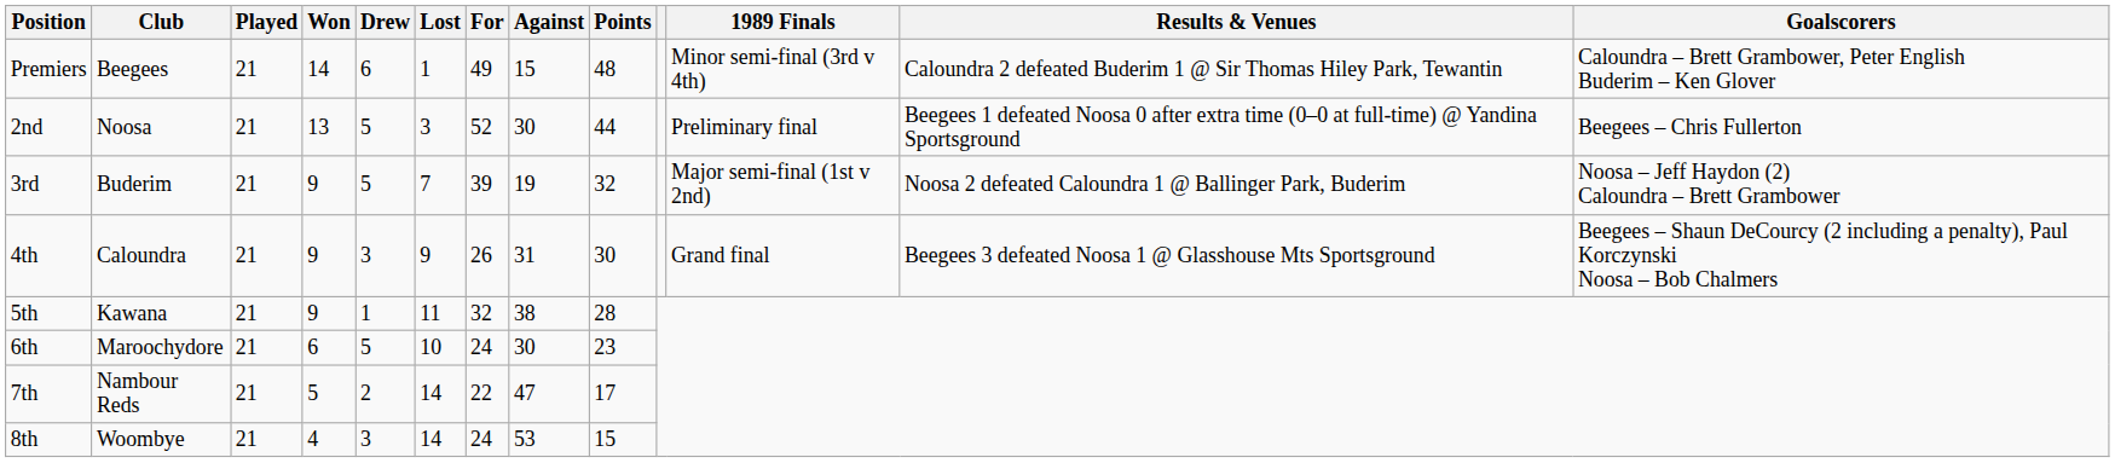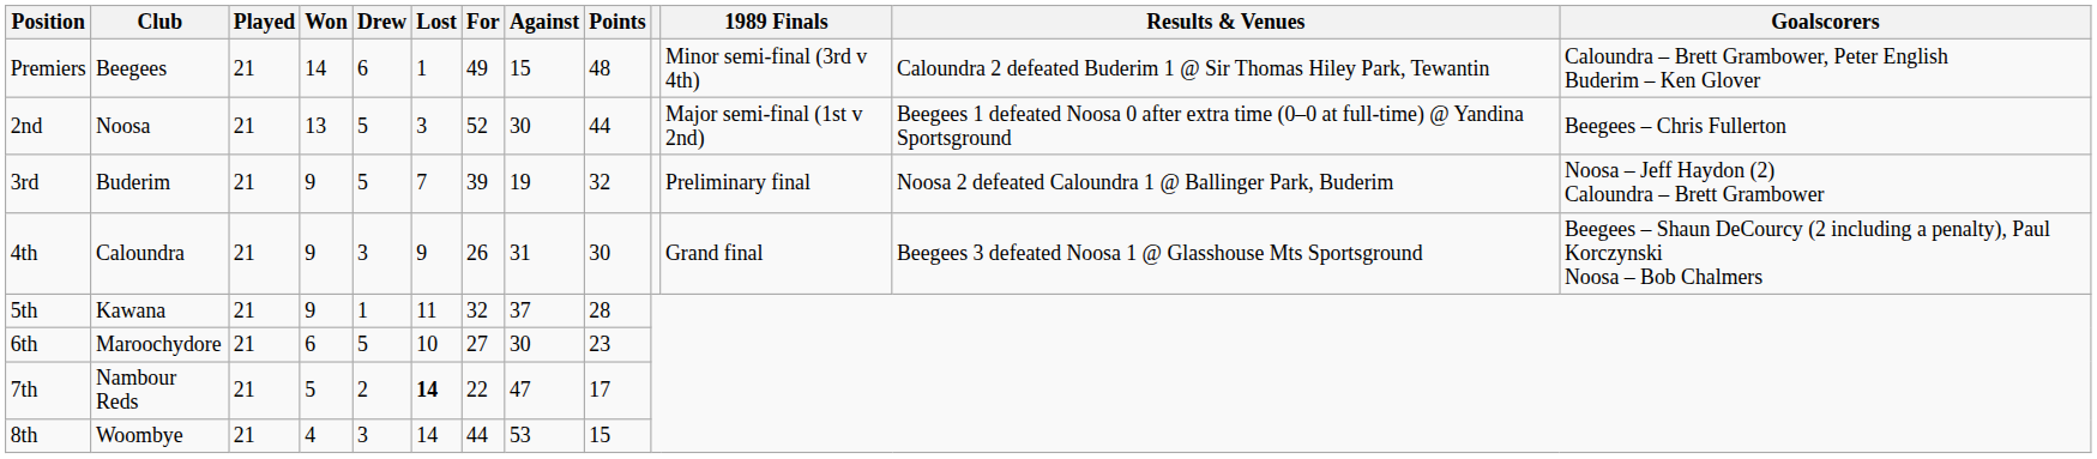 <table class="wikitable">
 <tr>
 <th>Position</th>
 <th>Club</th>
 <th>Played</th>
 <th>Won</th>
 <th>Drew</th>
 <th>Lost</th>
 <th>For</th>
 <th>Against</th>
 <th>Points</th>
 <th></th>
 <th>1989 Finals</th>
 <th>Results & Venues</th>
 <th>Goalscorers</th>
 </tr>
 <tr>
 <td>Premiers</td>
 <td>Beegees</td>
 <td>21</td>
 <td>14</td>
 <td>6</td>
 <td>1</td>
 <td>49</td>
 <td>15</td>
 <td>48</td>
 <td></td>
 <td>Minor semi-final (3rd v 4th)</td>
 <td>Caloundra 2 defeated Buderim 1 @ Sir Thomas Hiley Park, Tewantin</td>
 <td>Caloundra – Brett Grambower, Peter English<br>Buderim – Ken Glover</td>
 </tr>
 <tr>
 <td>2nd</td>
 <td>Noosa</td>
 <td>21</td>
 <td>13</td>
 <td>5</td>
 <td>3</td>
 <td>52</td>
 <td>30</td>
 <td>44</td>
 <td></td>
-<td>Preliminary final</td>
+<td>Major semi-final (1st v 2nd)</td>
 <td>Beegees 1 defeated Noosa 0 after extra time (0–0 at full-time) @ Yandina Sportsground</td>
 <td>Beegees – Chris Fullerton</td>
 </tr>
 <tr>
 <td>3rd</td>
 <td>Buderim</td>
 <td>21</td>
 <td>9</td>
 <td>5</td>
 <td>7</td>
 <td>39</td>
 <td>19</td>
 <td>32</td>
 <td></td>
-<td>Major semi-final (1st v 2nd)</td>
+<td>Preliminary final</td>
 <td>Noosa 2 defeated Caloundra 1 @ Ballinger Park, Buderim</td>
 <td>Noosa – Jeff Haydon (2)<br>Caloundra – Brett Grambower</td>
 </tr>
 <tr>
 <td>4th</td>
 <td>Caloundra</td>
 <td>21</td>
 <td>9</td>
 <td>3</td>
 <td>9</td>
 <td>26</td>
 <td>31</td>
 <td>30</td>
 <td></td>
 <td>Grand final</td>
 <td>Beegees 3 defeated Noosa 1 @ Glasshouse Mts Sportsground</td>
 <td>Beegees – Shaun DeCourcy (2 including a penalty), Paul Korczynski<br>Noosa – Bob Chalmers</td>
 </tr>
 <tr>
 <td>5th</td>
 <td>Kawana</td>
 <td>21</td>
 <td>9</td>
 <td>1</td>
 <td>11</td>
 <td>32</td>
-<td>38</td>
+<td>37</td>
 <td>28</td>
 </tr>
 <tr>
 <td>6th</td>
 <td>Maroochydore</td>
 <td>21</td>
 <td>6</td>
 <td>5</td>
 <td>10</td>
-<td>24</td>
+<td>27</td>
 <td>30</td>
 <td>23</td>
 </tr>
 <tr>
 <td>7th</td>
 <td>Nambour Reds</td>
 <td>21</td>
 <td>5</td>
 <td>2</td>
-<td>14</td>
+<td><strong>14</strong></td>
 <td>22</td>
 <td>47</td>
 <td>17</td>
 </tr>
 <tr>
 <td>8th</td>
 <td>Woombye</td>
 <td>21</td>
 <td>4</td>
 <td>3</td>
 <td>14</td>
-<td>24</td>
+<td>44</td>
 <td>53</td>
 <td>15</td>
 </tr>
 </table>
